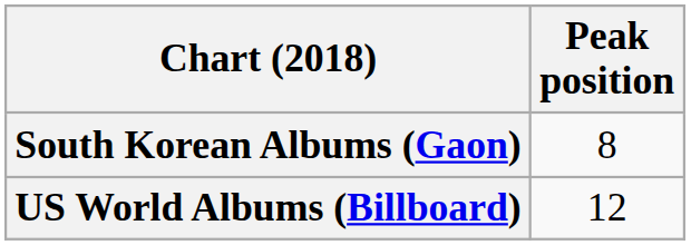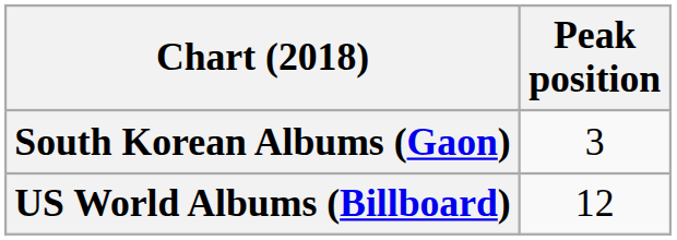 <table class="wikitable plainrowheaders" style="text-align:center">
 <tr>
 <th scope="col">Chart (2018)</th>
 <th scope="col">Peak<br> position</th>
 </tr>
 <tr>
 <th scope="row">South Korean Albums (<a href='#'>Gaon</a>)</th>
-<td>8</td>
+<td>3</td>
 </tr>
 <tr>
 <th scope="row">US World Albums (<a href='#'>Billboard</a>)</th>
 <td>12</td>
 </tr>
 </table>
